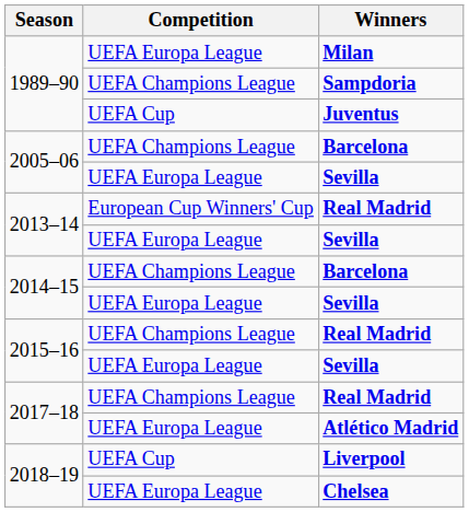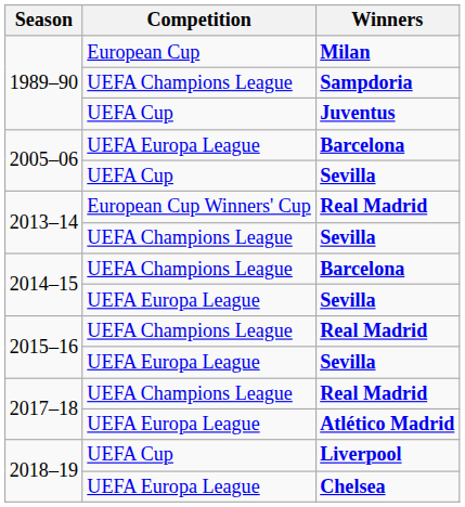 <table class="wikitable sortable">
 <tr>
 <th>Season</th>
 <th>Competition</th>
 <th>Winners</th>
 </tr>
 <tr>
 <td rowspan="3">1989–90</td>
-<td><a href='#'>UEFA Europa League</a></td>
+<td><a href='#'>European Cup</a></td>
 <td> <strong><a href='#'>Milan</a></strong></td>
 </tr>
 <tr>
 <td><a href='#'>UEFA Champions League</a></td>
 <td> <strong><a href='#'>Sampdoria</a></strong></td>
 </tr>
 <tr>
 <td><a href='#'>UEFA Cup</a></td>
 <td> <strong><a href='#'>Juventus</a></strong></td>
 </tr>
 <tr>
 <td rowspan="2">2005–06</td>
-<td><a href='#'>UEFA Champions League</a></td>
+<td><a href='#'>UEFA Europa League</a></td>
 <td> <strong><a href='#'>Barcelona</a></strong></td>
 </tr>
 <tr>
-<td><a href='#'>UEFA Europa League</a></td>
+<td><a href='#'>UEFA Cup</a></td>
 <td> <strong><a href='#'>Sevilla</a></strong></td>
 </tr>
 <tr>
 <td rowspan="2">2013–14</td>
 <td><a href='#'>European Cup Winners' Cup</a></td>
 <td> <strong><a href='#'>Real Madrid</a></strong></td>
 </tr>
 <tr>
-<td><a href='#'>UEFA Europa League</a></td>
+<td><a href='#'>UEFA Champions League</a></td>
 <td> <strong><a href='#'>Sevilla</a></strong></td>
 </tr>
 <tr>
 <td rowspan="2">2014–15</td>
 <td><a href='#'>UEFA Champions League</a></td>
 <td> <strong><a href='#'>Barcelona</a></strong></td>
 </tr>
 <tr>
 <td><a href='#'>UEFA Europa League</a></td>
 <td> <strong><a href='#'>Sevilla</a></strong></td>
 </tr>
 <tr>
 <td rowspan="2">2015–16</td>
 <td><a href='#'>UEFA Champions League</a></td>
 <td> <strong><a href='#'>Real Madrid</a></strong></td>
 </tr>
 <tr>
 <td><a href='#'>UEFA Europa League</a></td>
 <td> <strong><a href='#'>Sevilla</a></strong></td>
 </tr>
 <tr>
 <td rowspan="2">2017–18</td>
 <td><a href='#'>UEFA Champions League</a></td>
 <td> <strong><a href='#'>Real Madrid</a></strong></td>
 </tr>
 <tr>
 <td><a href='#'>UEFA Europa League</a></td>
 <td> <strong><a href='#'>Atlético Madrid</a></strong></td>
 </tr>
 <tr>
 <td rowspan="2">2018–19</td>
 <td><a href='#'>UEFA Cup</a></td>
 <td> <strong><a href='#'>Liverpool</a></strong></td>
 </tr>
 <tr>
 <td><a href='#'>UEFA Europa League</a></td>
 <td> <strong><a href='#'>Chelsea</a></strong></td>
 </tr>
 </table>
